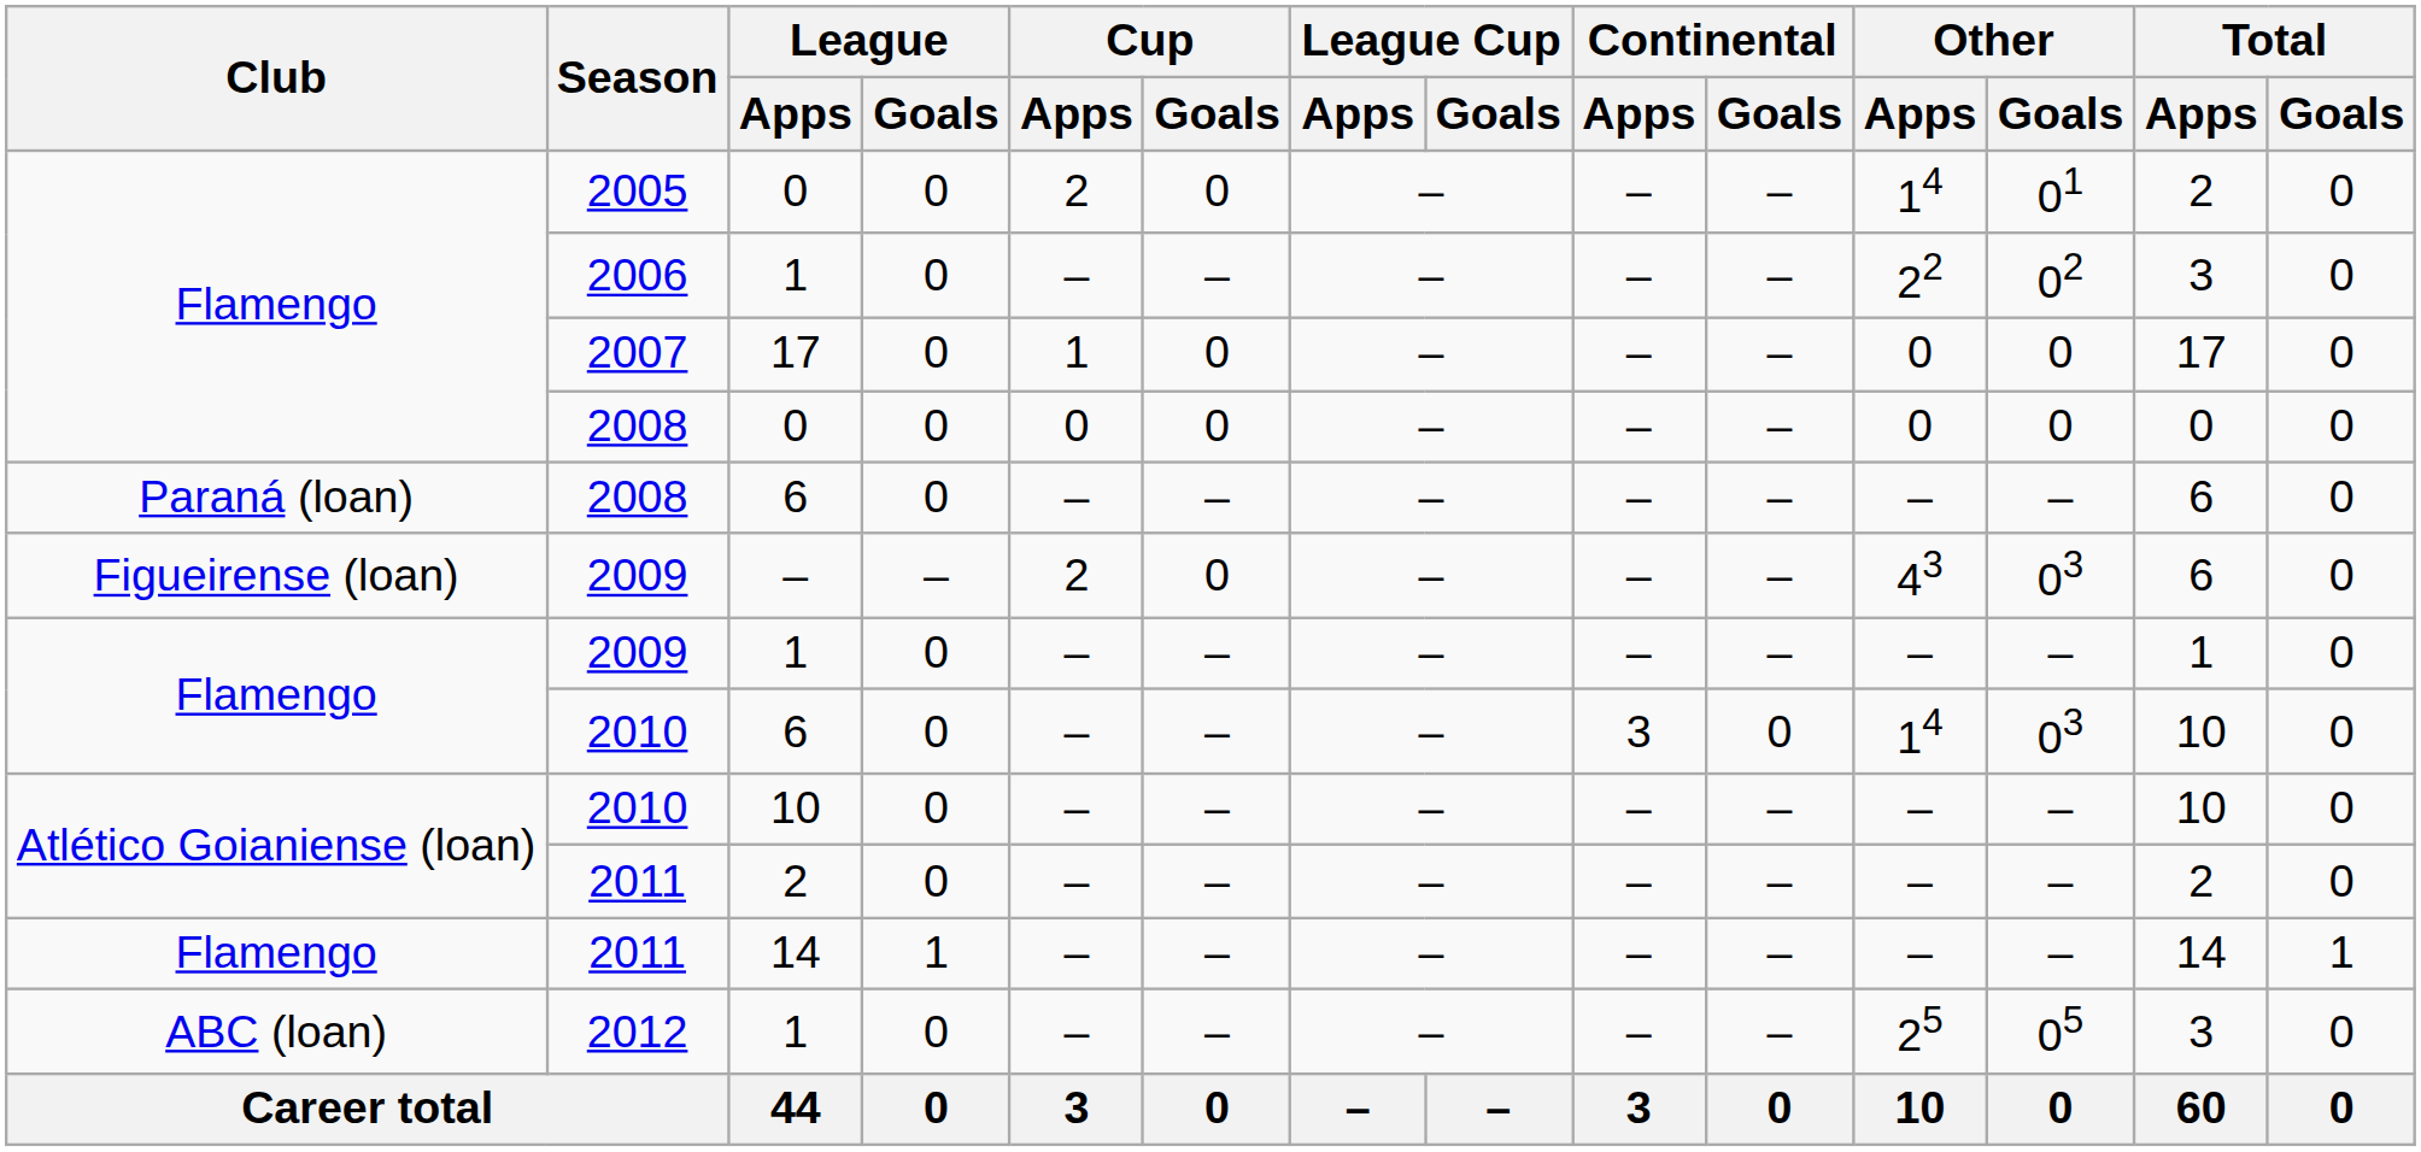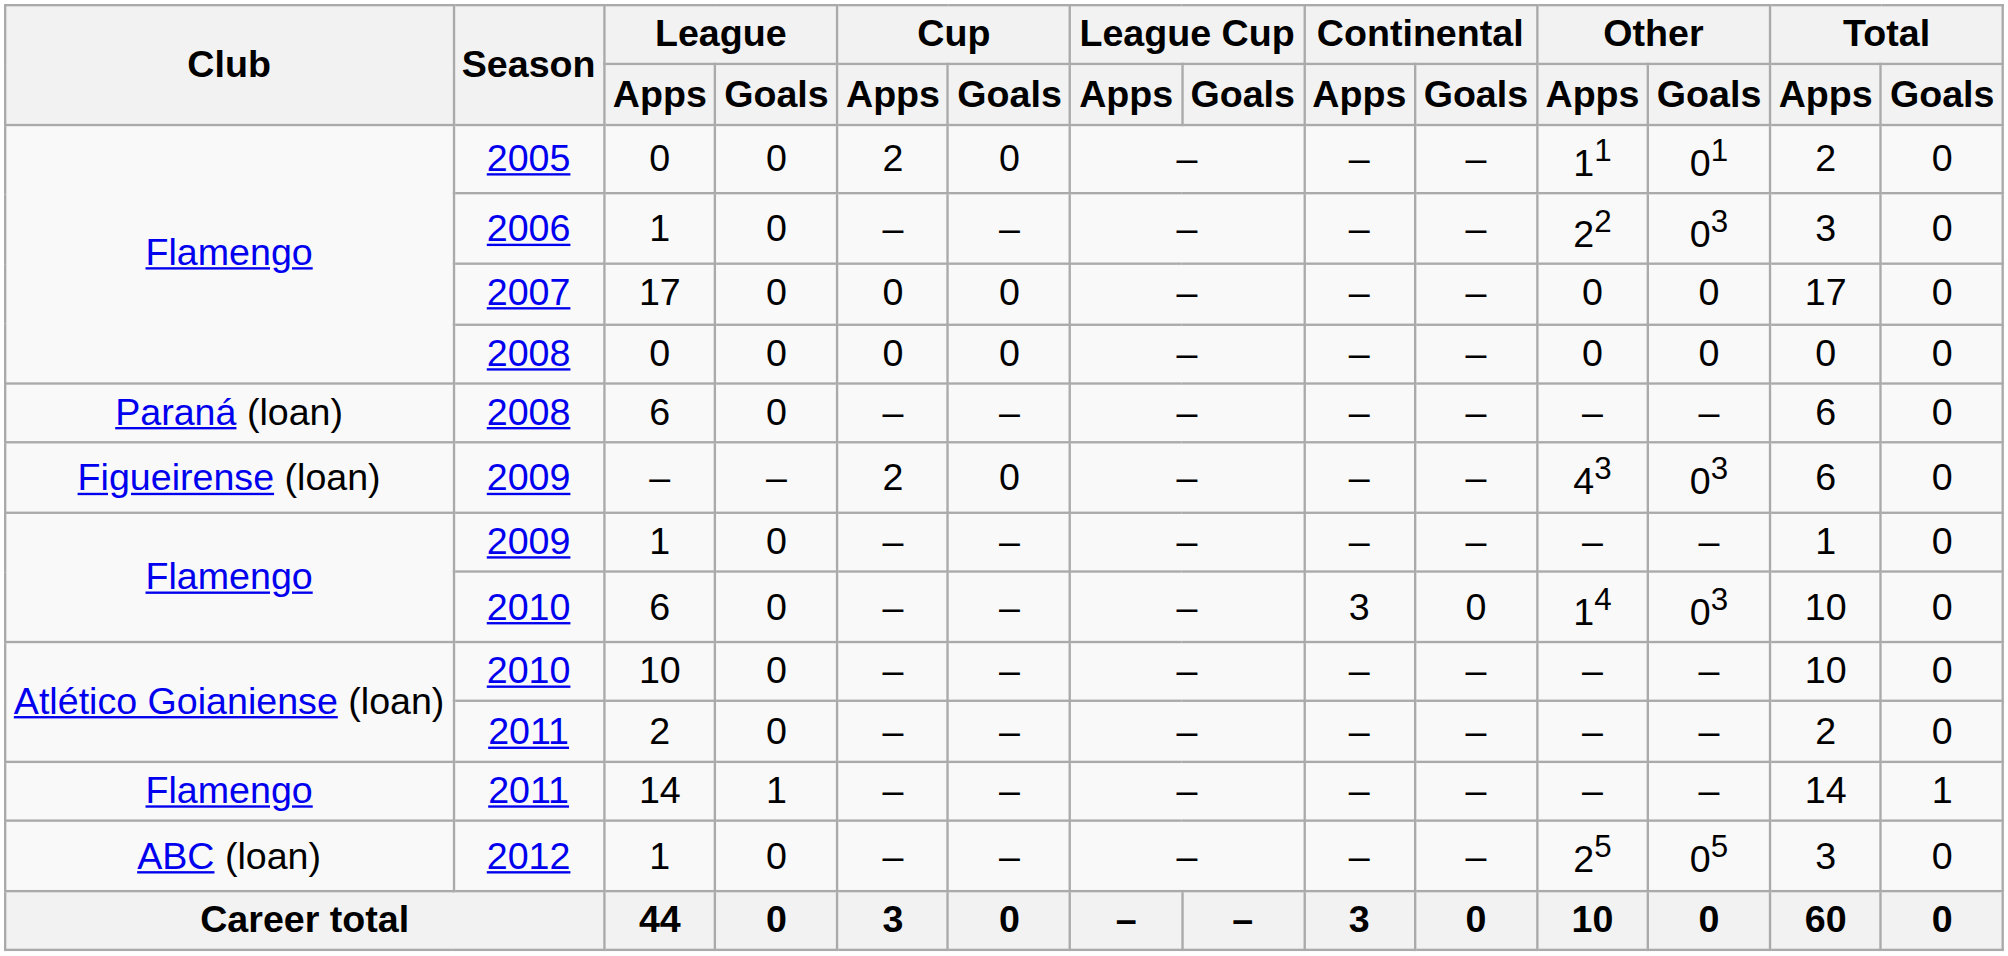 <table class="wikitable" style="text-align: center;">
 <tr>
 <th rowspan="2">Club</th>
 <th rowspan="2">Season</th>
 <th colspan="2">League</th>
 <th colspan="2">Cup</th>
 <th colspan="2">League Cup</th>
 <th colspan="2">Continental</th>
 <th colspan="2">Other</th>
 <th colspan="2">Total</th>
 </tr>
 <tr>
 <th>Apps</th>
 <th>Goals</th>
 <th>Apps</th>
 <th>Goals</th>
 <th>Apps</th>
 <th>Goals</th>
 <th>Apps</th>
 <th>Goals</th>
 <th>Apps</th>
 <th>Goals</th>
 <th>Apps</th>
 <th>Goals</th>
 </tr>
 <tr>
 <td rowspan="4"><a href='#'>Flamengo</a></td>
 <td><a href='#'>2005</a></td>
 <td>0</td>
 <td>0</td>
 <td>2</td>
 <td>0</td>
 <td colspan="2">–</td>
 <td>–</td>
 <td>–</td>
-<td>1<sup>4</sup></td>
+<td>1<sup>1</sup></td>
 <td>0<sup>1</sup></td>
 <td>2</td>
 <td>0</td>
 </tr>
 <tr>
 <td><a href='#'>2006</a></td>
 <td>1</td>
 <td>0</td>
 <td>–</td>
 <td>–</td>
 <td colspan="2">–</td>
 <td>–</td>
 <td>–</td>
 <td>2<sup>2</sup></td>
-<td>0<sup>2</sup></td>
+<td>0<sup>3</sup></td>
 <td>3</td>
 <td>0</td>
 </tr>
 <tr>
 <td><a href='#'>2007</a></td>
 <td>17</td>
 <td>0</td>
-<td>1</td>
+<td>0</td>
 <td>0</td>
 <td colspan="2">–</td>
 <td>–</td>
 <td>–</td>
 <td>0</td>
 <td>0</td>
 <td>17</td>
 <td>0</td>
 </tr>
 <tr>
 <td><a href='#'>2008</a></td>
 <td>0</td>
 <td>0</td>
 <td>0</td>
 <td>0</td>
 <td colspan="2">–</td>
 <td>–</td>
 <td>–</td>
 <td>0</td>
 <td>0</td>
 <td>0</td>
 <td>0</td>
 </tr>
 <tr>
 <td rowspan="1"><a href='#'>Paraná</a> (loan)</td>
 <td><a href='#'>2008</a></td>
 <td>6</td>
 <td>0</td>
 <td>–</td>
 <td>–</td>
 <td colspan="2">–</td>
 <td>–</td>
 <td>–</td>
 <td>–</td>
 <td>–</td>
 <td>6</td>
 <td>0</td>
 </tr>
 <tr>
 <td rowspan="1"><a href='#'>Figueirense</a> (loan)</td>
 <td><a href='#'>2009</a></td>
 <td>–</td>
 <td>–</td>
 <td>2</td>
 <td>0</td>
 <td colspan="2">–</td>
 <td>–</td>
 <td>–</td>
 <td>4<sup>3</sup></td>
 <td>0<sup>3</sup></td>
 <td>6</td>
 <td>0</td>
 </tr>
 <tr>
 <td rowspan="2"><a href='#'>Flamengo</a></td>
 <td><a href='#'>2009</a></td>
 <td>1</td>
 <td>0</td>
 <td>–</td>
 <td>–</td>
 <td colspan="2">–</td>
 <td>–</td>
 <td>–</td>
 <td>–</td>
 <td>–</td>
 <td>1</td>
 <td>0</td>
 </tr>
 <tr>
 <td><a href='#'>2010</a></td>
 <td>6</td>
 <td>0</td>
 <td>–</td>
 <td>–</td>
 <td colspan="2">–</td>
 <td>3</td>
 <td>0</td>
 <td>1<sup>4</sup></td>
 <td>0<sup>3</sup></td>
 <td>10</td>
 <td>0</td>
 </tr>
 <tr>
 <td rowspan="2"><a href='#'>Atlético Goianiense</a> (loan)</td>
 <td><a href='#'>2010</a></td>
 <td>10</td>
 <td>0</td>
 <td>–</td>
 <td>–</td>
 <td colspan="2">–</td>
 <td>–</td>
 <td>–</td>
 <td>–</td>
 <td>–</td>
 <td>10</td>
 <td>0</td>
 </tr>
 <tr>
 <td><a href='#'>2011</a></td>
 <td>2</td>
 <td>0</td>
 <td>–</td>
 <td>–</td>
 <td colspan="2">–</td>
 <td>–</td>
 <td>–</td>
 <td>–</td>
 <td>–</td>
 <td>2</td>
 <td>0</td>
 </tr>
 <tr>
 <td rowspan="1"><a href='#'>Flamengo</a></td>
 <td><a href='#'>2011</a></td>
 <td>14</td>
 <td>1</td>
 <td>–</td>
 <td>–</td>
 <td colspan="2">–</td>
 <td>–</td>
 <td>–</td>
 <td>–</td>
 <td>–</td>
 <td>14</td>
 <td>1</td>
 </tr>
 <tr>
 <td rowspan="1"><a href='#'>ABC</a> (loan)</td>
 <td><a href='#'>2012</a></td>
 <td>1</td>
 <td>0</td>
 <td>–</td>
 <td>–</td>
 <td colspan="2">–</td>
 <td>–</td>
 <td>–</td>
 <td>2<sup>5</sup></td>
 <td>0<sup>5</sup></td>
 <td>3</td>
 <td>0</td>
 </tr>
 <tr>
 <th colspan="2">Career total</th>
 <th>44</th>
 <th>0</th>
 <th>3</th>
 <th>0</th>
 <th>–</th>
 <th>–</th>
 <th>3</th>
 <th>0</th>
 <th>10</th>
 <th>0</th>
 <th>60</th>
 <th>0</th>
 </tr>
 </table>
